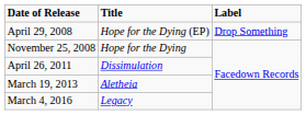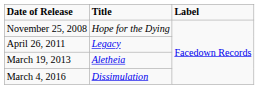 <table class="wikitable">
 <tr>
 <td><strong>Date of Release</strong></td>
 <td><strong>Title</strong></td>
 <td><strong>Label</strong></td>
-</tr>
-<tr>
-<td>April 29, 2008</td>
-<td><em>Hope for the Dying</em> (EP)</td>
-<td><a href='#'>Drop Something</a></td>
 </tr>
 <tr>
 <td>November 25, 2008</td>
 <td><em>Hope for the Dying</em></td>
 <td rowspan="4"><a href='#'>Facedown Records</a></td>
 </tr>
 <tr>
 <td>April 26, 2011</td>
-<td><em><a href='#'>Dissimulation</a></em></td>
+<td><em><a href='#'>Legacy</a></em></td>
 </tr>
 <tr>
 <td>March 19, 2013</td>
 <td><em><a href='#'>Aletheia</a></em></td>
 </tr>
 <tr>
 <td>March 4, 2016</td>
-<td><em><a href='#'>Legacy</a></em></td>
+<td><em><a href='#'>Dissimulation</a></em></td>
 </tr>
 </table>
